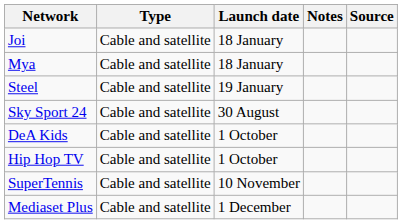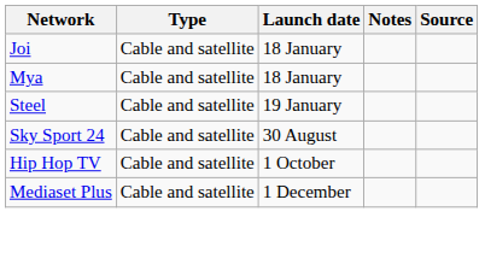 <table class="wikitable sortable">
 <tr>
 <th>Network</th>
 <th>Type</th>
 <th>Launch date</th>
 <th>Notes</th>
 <th>Source</th>
 </tr>
 <tr>
 <td><a href='#'>Joi</a></td>
 <td>Cable and satellite</td>
 <td>18 January</td>
 <td></td>
 <td></td>
 </tr>
 <tr>
 <td><a href='#'>Mya</a></td>
 <td>Cable and satellite</td>
 <td>18 January</td>
 <td></td>
 <td></td>
 </tr>
 <tr>
 <td><a href='#'>Steel</a></td>
 <td>Cable and satellite</td>
 <td>19 January</td>
 <td></td>
 <td></td>
 </tr>
 <tr>
 <td><a href='#'>Sky Sport 24</a></td>
 <td>Cable and satellite</td>
 <td>30 August</td>
 <td></td>
 <td></td>
 </tr>
 <tr>
-<td><a href='#'>DeA Kids</a></td>
-<td>Cable and satellite</td>
-<td>1 October</td>
-<td></td>
-<td></td>
-</tr>
-<tr>
 <td><a href='#'>Hip Hop TV</a></td>
 <td>Cable and satellite</td>
 <td>1 October</td>
-<td></td>
-<td></td>
-</tr>
-<tr>
-<td><a href='#'>SuperTennis</a></td>
-<td>Cable and satellite</td>
-<td>10 November</td>
 <td></td>
 <td></td>
 </tr>
 <tr>
 <td><a href='#'>Mediaset Plus</a></td>
 <td>Cable and satellite</td>
 <td>1 December</td>
 <td></td>
 <td></td>
 </tr>
 </table>
